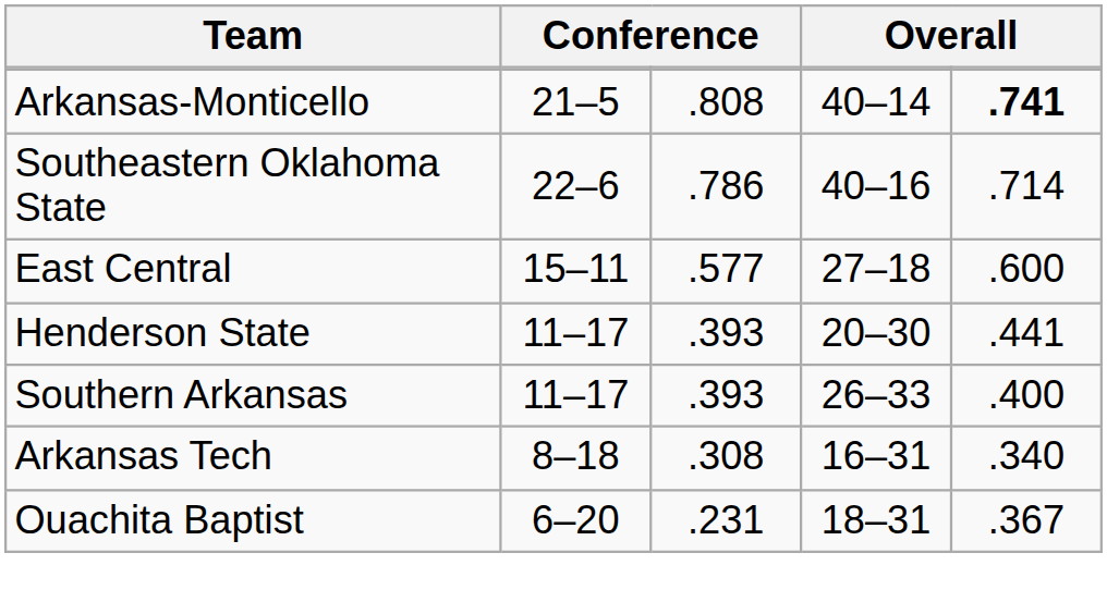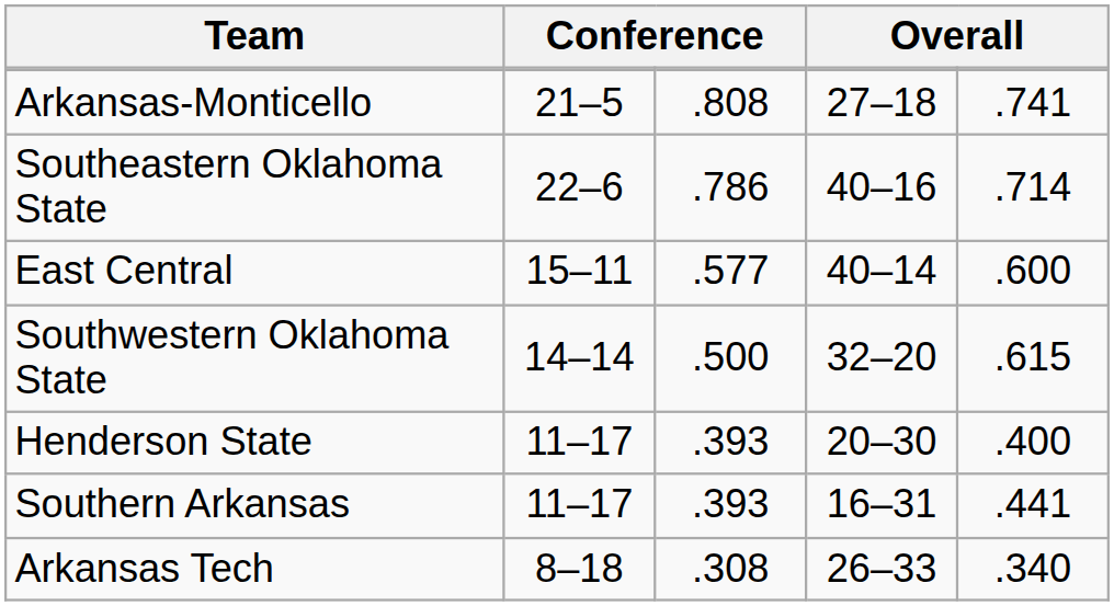 <table class="wikitable" style="text-align:center">
 <tr>
 <th>Team</th>
 <th colspan=2>Conference</th>
 <th colspan=2>Overall</th>
 </tr>
 <tr height=0>
 <td style="padding:0" width=200></td>
 <td style="padding:0" width=60></td>
 <td style="padding:0" width=60></td>
 <td style="padding:0" width=60></td>
 <td style="padding:0" width=60></td>
 </tr>
 <tr>
 <td align=left>Arkansas-Monticello</td>
 <td>21–5</td>
 <td>.808</td>
-<td>40–14</td>
-<td><strong>.741</strong></td>
+<td>27–18</td>
+<td>.741</td>
 </tr>
 <tr>
 <td align=left>Southeastern Oklahoma State</td>
 <td>22–6</td>
 <td>.786</td>
 <td>40–16</td>
 <td>.714</td>
 </tr>
 <tr>
 <td align=left>East Central</td>
 <td>15–11</td>
 <td>.577</td>
-<td>27–18</td>
+<td>40–14</td>
 <td>.600</td>
+</tr>
+<tr>
+<td align=left>Southwestern Oklahoma State</td>
+<td>14–14</td>
+<td>.500</td>
+<td>32–20</td>
+<td>.615</td>
 </tr>
 <tr>
 <td align=left>Henderson State</td>
 <td>11–17</td>
 <td>.393</td>
 <td>20–30</td>
-<td>.441</td>
+<td>.400</td>
 </tr>
 <tr>
 <td align=left>Southern Arkansas</td>
 <td>11–17</td>
 <td>.393</td>
-<td>26–33</td>
-<td>.400</td>
+<td>16–31</td>
+<td>.441</td>
 </tr>
 <tr>
 <td align=left>Arkansas Tech</td>
 <td>8–18</td>
 <td>.308</td>
-<td>16–31</td>
+<td>26–33</td>
 <td>.340</td>
 </tr>
-<tr>
-<td align=left>Ouachita Baptist</td>
-<td>6–20</td>
-<td>.231</td>
-<td>18–31</td>
-<td>.367</td>
-</tr>
 </table>
